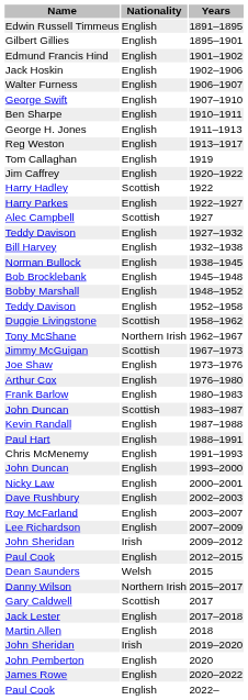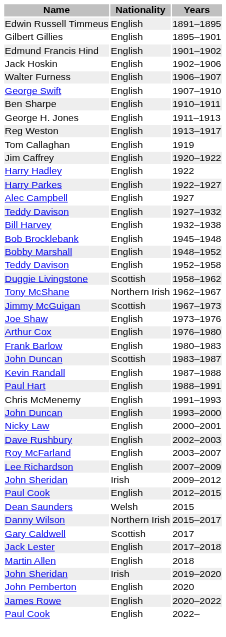 <table class="toccolours">
 <tr>
 <th bgcolor=silver>Name</th>
 <th bgcolor=silver>Nationality</th>
 <th bgcolor=silver>Years</th>
 </tr>
 <tr bgcolor=#eeeeee>
 <td>Edwin Russell Timmeus</td>
 <td> English</td>
 <td>1891–1895</td>
 </tr>
 <tr>
 <td>Gilbert Gillies</td>
 <td> English</td>
 <td>1895–1901</td>
 </tr>
 <tr bgcolor=#eeeeee>
 <td>Edmund Francis Hind</td>
 <td> English</td>
 <td>1901–1902</td>
 </tr>
 <tr>
 <td>Jack Hoskin</td>
 <td> English</td>
 <td>1902–1906</td>
 </tr>
 <tr bgcolor=#eeeeee>
 <td>Walter Furness</td>
 <td> English</td>
 <td>1906–1907</td>
 </tr>
 <tr>
 <td><a href='#'>George Swift</a></td>
 <td> English</td>
 <td>1907–1910</td>
 </tr>
 <tr bgcolor=#eeeeee>
 <td>Ben Sharpe</td>
 <td> English</td>
 <td>1910–1911</td>
 </tr>
 <tr>
 <td>George H. Jones</td>
 <td> English</td>
 <td>1911–1913</td>
 </tr>
 <tr bgcolor=#eeeeee>
 <td>Reg Weston</td>
 <td> English</td>
 <td>1913–1917</td>
 </tr>
 <tr>
 <td>Tom Callaghan</td>
 <td> English</td>
 <td>1919</td>
 </tr>
 <tr bgcolor=#eeeeee>
 <td>Jim Caffrey</td>
 <td> English</td>
 <td>1920–1922</td>
 </tr>
 <tr>
 <td><a href='#'>Harry Hadley</a></td>
-<td> Scottish</td>
+<td> English</td>
 <td>1922</td>
 </tr>
 <tr bgcolor=#eeeeee>
 <td><a href='#'>Harry Parkes</a></td>
 <td> English</td>
 <td>1922–1927</td>
 </tr>
 <tr>
 <td><a href='#'>Alec Campbell</a></td>
-<td> Scottish</td>
+<td> English</td>
 <td>1927</td>
 </tr>
 <tr bgcolor=#eeeeee>
 <td><a href='#'>Teddy Davison</a></td>
 <td> English</td>
 <td>1927–1932</td>
 </tr>
 <tr>
 <td><a href='#'>Bill Harvey</a></td>
 <td> English</td>
 <td>1932–1938</td>
-</tr>
-<tr bgcolor=#eeeeee>
-<td><a href='#'>Norman Bullock</a></td>
-<td> English</td>
-<td>1938–1945</td>
 </tr>
 <tr>
 <td><a href='#'>Bob Brocklebank</a></td>
 <td> English</td>
 <td>1945–1948</td>
 </tr>
 <tr bgcolor=#eeeeee>
 <td><a href='#'>Bobby Marshall</a></td>
 <td> English</td>
 <td>1948–1952</td>
 </tr>
 <tr>
 <td><a href='#'>Teddy Davison</a></td>
 <td> English</td>
 <td>1952–1958</td>
 </tr>
 <tr bgcolor=#eeeeee>
 <td><a href='#'>Duggie Livingstone</a></td>
 <td> Scottish</td>
 <td>1958–1962</td>
 </tr>
 <tr>
 <td><a href='#'>Tony McShane</a></td>
 <td> Northern Irish</td>
 <td>1962–1967</td>
 </tr>
 <tr bgcolor=#eeeeee>
 <td><a href='#'>Jimmy McGuigan</a></td>
 <td> Scottish</td>
 <td>1967–1973</td>
 </tr>
 <tr>
 <td><a href='#'>Joe Shaw</a></td>
 <td> English</td>
 <td>1973–1976</td>
 </tr>
 <tr bgcolor=#eeeeee>
 <td><a href='#'>Arthur Cox</a></td>
 <td> English</td>
 <td>1976–1980</td>
 </tr>
 <tr>
 <td><a href='#'>Frank Barlow</a></td>
 <td> English</td>
 <td>1980–1983</td>
 </tr>
 <tr bgcolor=#eeeeee>
 <td><a href='#'>John Duncan</a></td>
 <td> Scottish</td>
 <td>1983–1987</td>
 </tr>
 <tr>
 <td><a href='#'>Kevin Randall</a></td>
 <td> English</td>
 <td>1987–1988</td>
 </tr>
 <tr bgcolor=#eeeeee>
 <td><a href='#'>Paul Hart</a></td>
 <td> English</td>
 <td>1988–1991</td>
 </tr>
 <tr>
 <td>Chris McMenemy</td>
 <td> English</td>
 <td>1991–1993</td>
 </tr>
 <tr bgcolor=#eeeeee>
 <td><a href='#'>John Duncan</a></td>
 <td> English</td>
 <td>1993–2000</td>
 </tr>
 <tr>
 <td><a href='#'>Nicky Law</a></td>
 <td> English</td>
 <td>2000–2001</td>
 </tr>
 <tr bgcolor=#eeeeee>
 <td><a href='#'>Dave Rushbury</a></td>
 <td> English</td>
 <td>2002–2003</td>
 </tr>
 <tr>
 <td><a href='#'>Roy McFarland</a></td>
 <td> English</td>
 <td>2003–2007</td>
 </tr>
 <tr bgcolor=#eeeeee>
 <td><a href='#'>Lee Richardson</a></td>
 <td> English</td>
 <td>2007–2009</td>
 </tr>
 <tr>
 <td><a href='#'>John Sheridan</a></td>
 <td> Irish</td>
 <td>2009–2012</td>
 </tr>
 <tr bgcolor=#eeeeee>
 <td><a href='#'>Paul Cook</a></td>
 <td> English</td>
 <td>2012–2015</td>
 </tr>
 <tr>
 <td><a href='#'>Dean Saunders</a></td>
 <td> Welsh</td>
 <td>2015</td>
 </tr>
 <tr bgcolor=#eeeeee>
 <td><a href='#'>Danny Wilson</a></td>
 <td> Northern Irish</td>
 <td>2015–2017</td>
 </tr>
 <tr>
 <td><a href='#'>Gary Caldwell</a></td>
 <td> Scottish</td>
 <td>2017</td>
 </tr>
 <tr bgcolor=#eeeeee>
 <td><a href='#'>Jack Lester</a></td>
 <td> English</td>
 <td>2017–2018</td>
 </tr>
 <tr>
 <td><a href='#'>Martin Allen</a></td>
 <td> English</td>
 <td>2018</td>
 </tr>
 <tr bgcolor=#eeeeee>
 <td><a href='#'>John Sheridan</a></td>
 <td> Irish</td>
 <td>2019–2020</td>
 </tr>
 <tr>
 <td><a href='#'>John Pemberton</a></td>
 <td> English</td>
 <td>2020</td>
 </tr>
 <tr bgcolor=#eeeeee>
 <td><a href='#'>James Rowe</a></td>
 <td> English</td>
 <td>2020–2022</td>
 </tr>
 <tr>
 <td><a href='#'>Paul Cook</a></td>
 <td> English</td>
 <td>2022–</td>
 </tr>
 </table>
